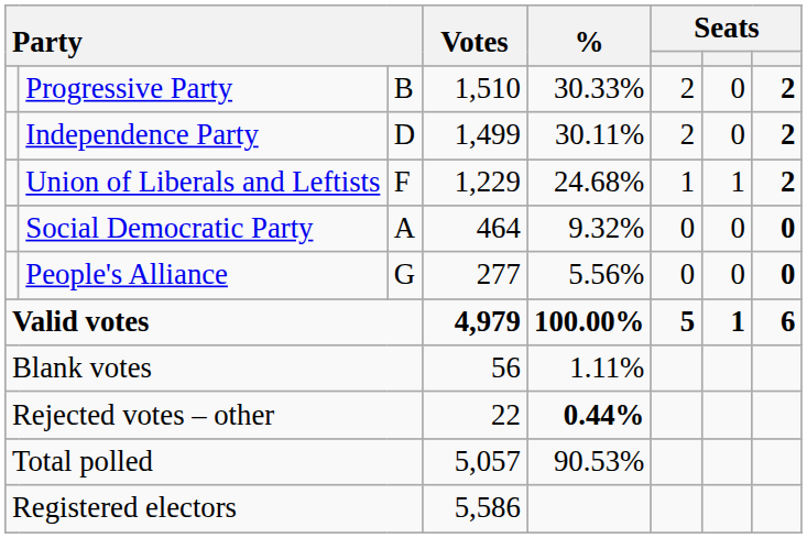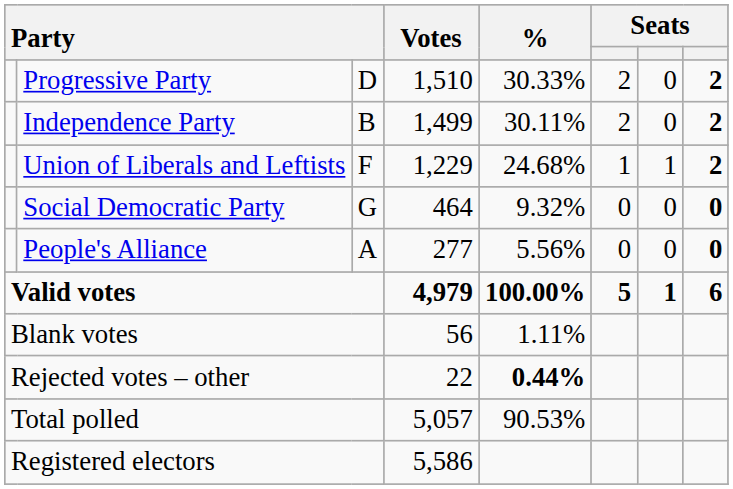 <table class="wikitable" border="1" style="text-align:right;">
 <tr>
 <th style="text-align:left;" valign=bottom rowspan=2 colspan=3>Party</th>
 <th align=center valign=bottom rowspan=2 width="50">Votes</th>
 <th align=center valign=bottom rowspan=2 width="50">%</th>
 <th colspan=3>Seats</th>
 </tr>
 <tr>
 <th align=center valign=bottom width="20"><small></small></th>
 <th align=center valign=bottom width="20"><small><a href='#'></a></small></th>
 <th align=center valign=bottom width="20"><small></small></th>
 </tr>
 <tr>
 <td></td>
 <td align=left><a href='#'>Progressive Party</a></td>
-<td align=left>B</td>
+<td align=left>D</td>
 <td>1,510</td>
 <td>30.33%</td>
 <td>2</td>
 <td>0</td>
 <td><strong>2</strong></td>
 </tr>
 <tr>
 <td></td>
 <td align=left><a href='#'>Independence Party</a></td>
-<td align=left>D</td>
+<td align=left>B</td>
 <td>1,499</td>
 <td>30.11%</td>
 <td>2</td>
 <td>0</td>
 <td><strong>2</strong></td>
 </tr>
 <tr>
 <td></td>
 <td align=left><a href='#'>Union of Liberals and Leftists</a></td>
 <td align=left>F</td>
 <td>1,229</td>
 <td>24.68%</td>
 <td>1</td>
 <td>1</td>
 <td><strong>2</strong></td>
 </tr>
 <tr>
 <td></td>
 <td align=left><a href='#'>Social Democratic Party</a></td>
-<td align=left>A</td>
+<td align=left>G</td>
 <td>464</td>
 <td>9.32%</td>
 <td>0</td>
 <td>0</td>
 <td><strong>0</strong></td>
 </tr>
 <tr>
 <td></td>
 <td align=left><a href='#'>People's Alliance</a></td>
-<td align=left>G</td>
+<td align=left>A</td>
 <td>277</td>
 <td>5.56%</td>
 <td>0</td>
 <td>0</td>
 <td><strong>0</strong></td>
 </tr>
 <tr style="font-weight:bold">
 <td align=left colspan=3>Valid votes</td>
 <td>4,979</td>
 <td>100.00%</td>
 <td>5</td>
 <td>1</td>
 <td>6</td>
 </tr>
 <tr>
 <td align=left colspan=3>Blank votes</td>
 <td>56</td>
 <td>1.11%</td>
 <td></td>
 <td></td>
 <td></td>
 </tr>
 <tr>
 <td align=left colspan=3>Rejected votes – other</td>
 <td>22</td>
 <td><strong>0.44%</strong></td>
 <td></td>
 <td></td>
 <td></td>
 </tr>
 <tr>
 <td align=left colspan=3>Total polled</td>
 <td>5,057</td>
 <td>90.53%</td>
 <td></td>
 <td></td>
 <td></td>
 </tr>
 <tr>
 <td align=left colspan=3>Registered electors</td>
 <td>5,586</td>
 <td></td>
 <td></td>
 <td></td>
 <td></td>
 </tr>
 </table>
